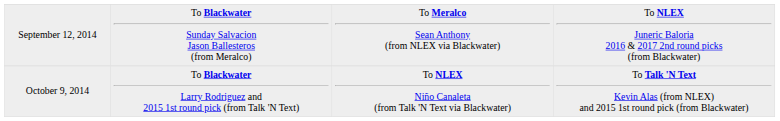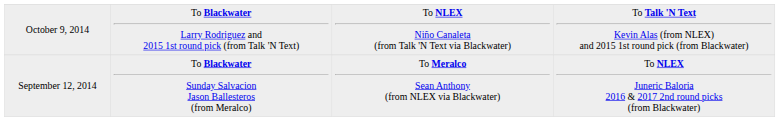 <table border=1 style="border-collapse:collapse; text-align: center; width: 100%" bordercolor="#DFDFDF"  cellpadding="5">
+<tr>
+</tr>
+<tr bgcolor="eeeeee">
+<td style="width:12%">October 9, 2014</td>
+<td style="width:25%" valign="top">To <strong><a href='#'>Blackwater</a></strong><hr><a href='#'>Larry Rodriguez</a> and<br> <a href='#'>2015 1st round pick</a> (from Talk 'N Text)</td>
+<td style="width:25%" valign="top">To <strong><a href='#'>NLEX</a></strong><hr><a href='#'>Niño Canaleta</a><br>(from Talk 'N Text via Blackwater)</td>
+<td style="width:25%" valign="top">To <strong><a href='#'>Talk 'N Text</a></strong><hr><a href='#'>Kevin Alas</a> (from NLEX)<br>and 2015 1st round pick (from Blackwater)</td>
+</tr>
 <tr>
 </tr>
 <tr bgcolor="eeeeee">
 <td style="width:12%">September 12, 2014</td>
 <td style="width:25%" valign="top">To <strong><a href='#'>Blackwater</a></strong><hr><a href='#'>Sunday Salvacion</a><br><a href='#'>Jason Ballesteros</a><br>(from Meralco)</td>
 <td style="width:25%" valign="top">To <strong><a href='#'>Meralco</a></strong><hr><a href='#'>Sean Anthony</a><br>(from NLEX via Blackwater)</td>
 <td style="width:25%" valign="top">To <strong><a href='#'>NLEX</a></strong><hr><a href='#'>Juneric Baloria</a><br><a href='#'>2016</a> & <a href='#'>2017 2nd round picks</a><br>(from Blackwater)</td>
 </tr>
-<tr>
-</tr>
-<tr bgcolor="eeeeee">
-<td style="width:12%">October 9, 2014</td>
-<td style="width:25%" valign="top">To <strong><a href='#'>Blackwater</a></strong><hr><a href='#'>Larry Rodriguez</a> and<br> <a href='#'>2015 1st round pick</a> (from Talk 'N Text)</td>
-<td style="width:25%" valign="top">To <strong><a href='#'>NLEX</a></strong><hr><a href='#'>Niño Canaleta</a><br>(from Talk 'N Text via Blackwater)</td>
-<td style="width:25%" valign="top">To <strong><a href='#'>Talk 'N Text</a></strong><hr><a href='#'>Kevin Alas</a> (from NLEX)<br>and 2015 1st round pick (from Blackwater)</td>
-</tr>
 </table>
